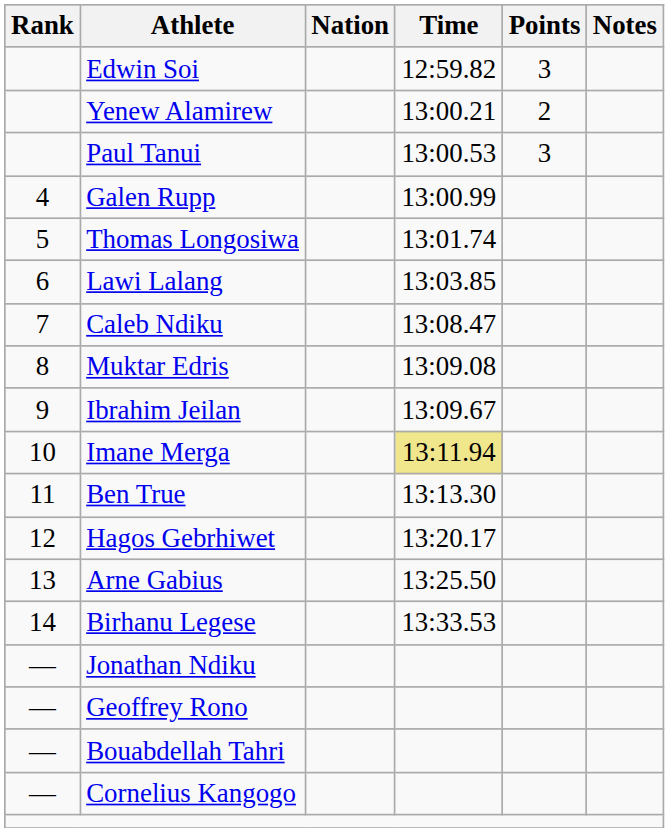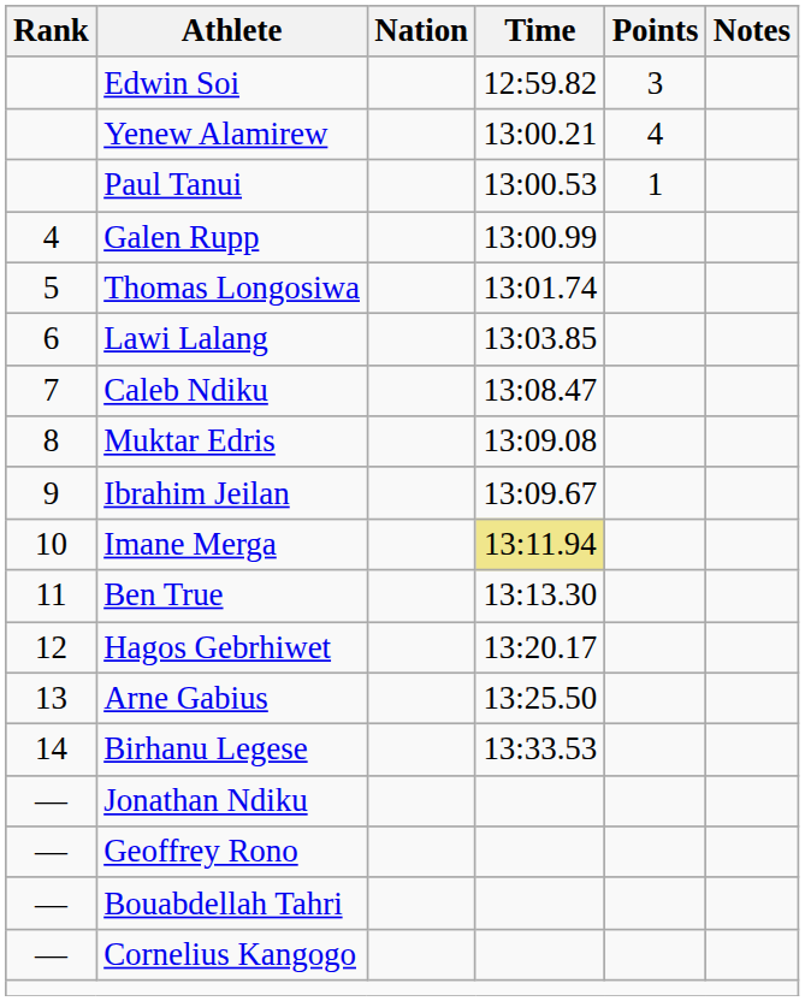 <table class="wikitable mw-datatable sortable" style="text-align:center;">
 <tr>
 <th>Rank</th>
 <th>Athlete</th>
 <th>Nation</th>
 <th>Time</th>
 <th>Points</th>
 <th>Notes</th>
 </tr>
 <tr>
 <td></td>
 <td align=left><a href='#'>Edwin Soi</a></td>
 <td align=left></td>
 <td>12:59.82</td>
 <td>3</td>
 <td></td>
 </tr>
 <tr>
 <td></td>
 <td align=left><a href='#'>Yenew Alamirew</a></td>
 <td align=left></td>
 <td>13:00.21</td>
-<td>2</td>
+<td>4</td>
 <td></td>
 </tr>
 <tr>
 <td></td>
 <td align=left><a href='#'>Paul Tanui</a></td>
 <td align=left></td>
 <td>13:00.53</td>
-<td>3</td>
+<td>1</td>
 <td></td>
 </tr>
 <tr>
 <td>4</td>
 <td align=left><a href='#'>Galen Rupp</a></td>
 <td align=left></td>
 <td>13:00.99</td>
 <td></td>
 <td></td>
 </tr>
 <tr>
 <td>5</td>
 <td align=left><a href='#'>Thomas Longosiwa</a></td>
 <td align=left></td>
 <td>13:01.74</td>
 <td></td>
 <td></td>
 </tr>
 <tr>
 <td>6</td>
 <td align=left><a href='#'>Lawi Lalang</a></td>
 <td align=left></td>
 <td>13:03.85</td>
 <td></td>
 <td></td>
 </tr>
 <tr>
 <td>7</td>
 <td align=left><a href='#'>Caleb Ndiku</a></td>
 <td align=left></td>
 <td>13:08.47</td>
 <td></td>
 <td></td>
 </tr>
 <tr>
 <td>8</td>
 <td align=left><a href='#'>Muktar Edris</a></td>
 <td align=left></td>
 <td>13:09.08</td>
 <td></td>
 <td></td>
 </tr>
 <tr>
 <td>9</td>
 <td align=left><a href='#'>Ibrahim Jeilan</a></td>
 <td align=left></td>
 <td>13:09.67</td>
 <td></td>
 <td></td>
 </tr>
 <tr>
 <td>10</td>
 <td align=left><a href='#'>Imane Merga</a></td>
 <td align=left></td>
 <td style="background: khaki;">13:11.94</td>
 <td></td>
 <td></td>
 </tr>
 <tr>
 <td>11</td>
 <td align=left><a href='#'>Ben True</a></td>
 <td align=left></td>
 <td>13:13.30</td>
 <td></td>
 <td></td>
 </tr>
 <tr>
 <td>12</td>
 <td align=left><a href='#'>Hagos Gebrhiwet</a></td>
 <td align=left></td>
 <td>13:20.17</td>
 <td></td>
 <td></td>
 </tr>
 <tr>
 <td>13</td>
 <td align=left><a href='#'>Arne Gabius</a></td>
 <td align=left></td>
 <td>13:25.50</td>
 <td></td>
 <td></td>
 </tr>
 <tr>
 <td>14</td>
 <td align=left><a href='#'>Birhanu Legese</a></td>
 <td align=left></td>
 <td>13:33.53</td>
 <td></td>
 <td></td>
 </tr>
 <tr>
 <td>—</td>
 <td align=left><a href='#'>Jonathan Ndiku</a></td>
 <td align=left></td>
 <td></td>
 <td></td>
 <td></td>
 </tr>
 <tr>
 <td>—</td>
 <td align=left><a href='#'>Geoffrey Rono</a></td>
 <td align=left></td>
 <td></td>
 <td></td>
 <td></td>
 </tr>
 <tr>
 <td>—</td>
 <td align=left><a href='#'>Bouabdellah Tahri</a></td>
 <td align=left></td>
 <td></td>
 <td></td>
 <td></td>
 </tr>
 <tr>
 <td>—</td>
 <td align=left><a href='#'>Cornelius Kangogo</a></td>
 <td align=left></td>
 <td></td>
 <td></td>
 <td></td>
 </tr>
 <tr class="sortbottom">
 <td colspan=6></td>
 </tr>
 </table>
